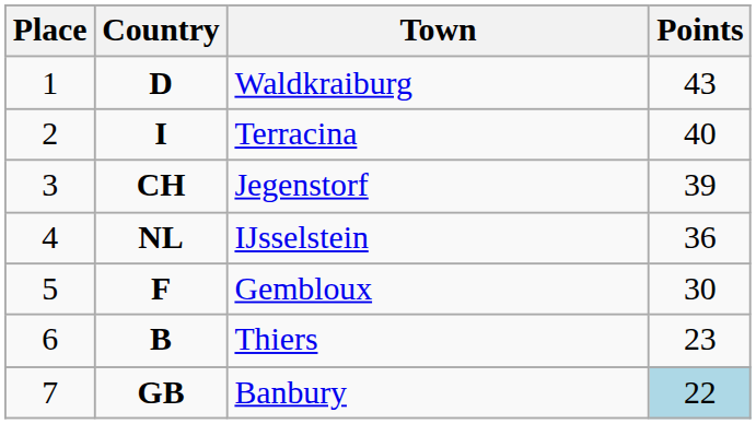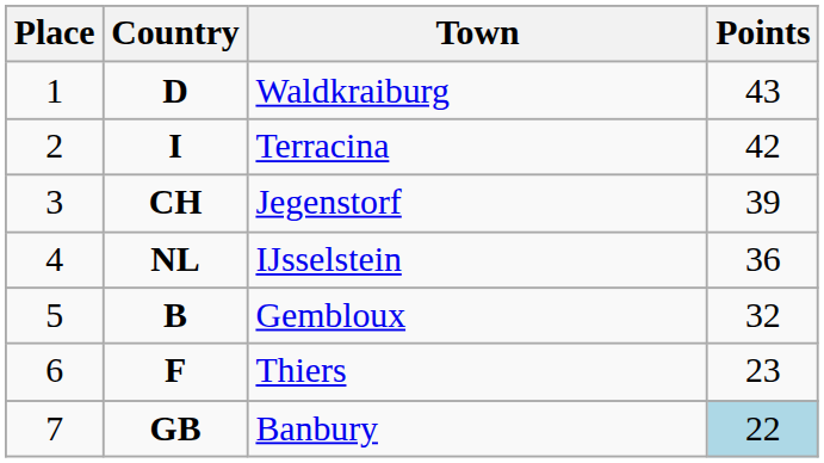 <table class="wikitable">
 <tr>
 <th width="25">Place</th>
 <th width="25">Country</th>
 <th width="200">Town</th>
 <th width="25">Points</th>
 </tr>
 <tr>
 <td align="center">1</td>
 <td align="center"><strong>D</strong></td>
 <td align="left"><a href='#'>Waldkraiburg</a></td>
 <td align="center">43</td>
 </tr>
 <tr>
 <td align="center">2</td>
 <td align="center"><strong>I</strong></td>
 <td align="left"><a href='#'>Terracina</a></td>
-<td align="center">40</td>
+<td align="center">42</td>
 </tr>
 <tr>
 <td align="center">3</td>
 <td align="center"><strong>CH</strong></td>
 <td align="left"><a href='#'>Jegenstorf</a></td>
 <td align="center">39</td>
 </tr>
 <tr>
 <td align="center">4</td>
 <td align="center"><strong>NL</strong></td>
 <td align="left"><a href='#'>IJsselstein</a></td>
 <td align="center">36</td>
 </tr>
 <tr>
 <td align="center">5</td>
-<td align="center"><strong>F</strong></td>
+<td align="center"><strong>B</strong></td>
 <td align="left"><a href='#'>Gembloux</a></td>
-<td align="center">30</td>
+<td align="center">32</td>
 </tr>
 <tr>
 <td align="center">6</td>
-<td align="center"><strong>B</strong></td>
+<td align="center"><strong>F</strong></td>
 <td align="left"><a href='#'>Thiers</a></td>
 <td align="center">23</td>
 </tr>
 <tr>
 <td align="center">7</td>
 <td align="center"><strong>GB</strong></td>
 <td align="left"><a href='#'>Banbury</a></td>
 <td align="center" style="background: lightblue;">22</td>
 </tr>
 </table>
